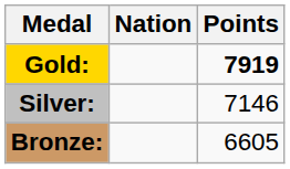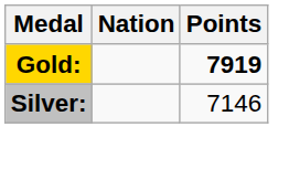 <table class="wikitable">
 <tr>
 <th>Medal</th>
 <th>Nation</th>
 <th>Points</th>
 </tr>
 <tr>
 <td style="text-align:center;background-color:gold;"><strong>Gold:</strong></td>
 <td></td>
 <td align="right"><strong>7919</strong></td>
 </tr>
 <tr>
 <td style="text-align:center;background-color:silver;"><strong>Silver:</strong></td>
 <td></td>
 <td align="right">7146</td>
 </tr>
-<tr>
-<td style="text-align:center;background-color:#CC9966;"><strong>Bronze:</strong></td>
-<td></td>
-<td align="right">6605</td>
-</tr>
 </table>
